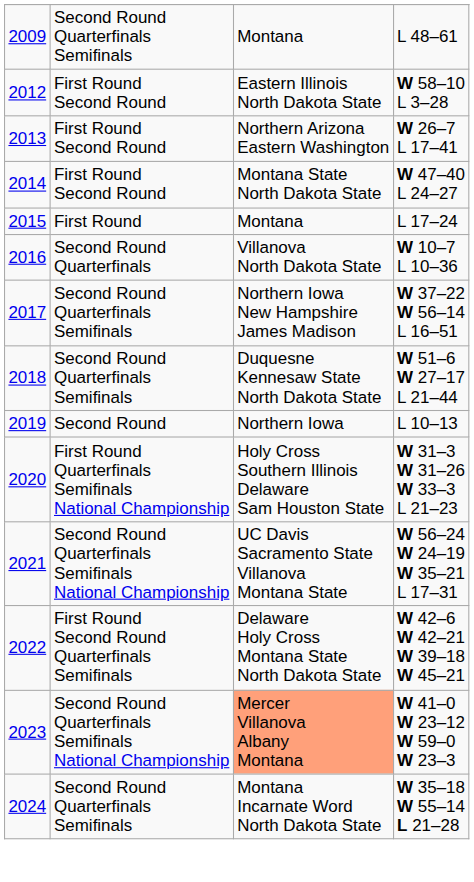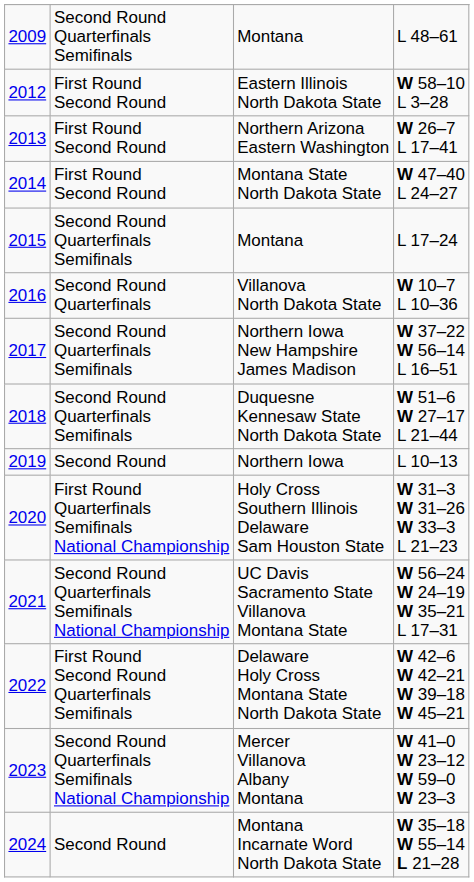 <table class="wikitable">
 <tr>
 </tr>
 <tr>
 <td><a href='#'>2009</a></td>
 <td>Second Round<br>Quarterfinals<br>Semifinals</td>
 <td>Montana</td>
 <td>L 48–61</td>
 </tr>
 <tr>
 <td><a href='#'>2012</a></td>
 <td>First Round<br>Second Round</td>
 <td>Eastern Illinois<br>North Dakota State</td>
 <td><strong>W</strong> 58–10<br>L 3–28</td>
 </tr>
 <tr>
 <td><a href='#'>2013</a></td>
 <td>First Round<br>Second Round</td>
 <td>Northern Arizona<br>Eastern Washington</td>
 <td><strong>W</strong> 26–7<br>L 17–41</td>
 </tr>
 <tr>
 <td><a href='#'>2014</a></td>
 <td>First Round<br>Second Round</td>
 <td>Montana State<br>North Dakota State</td>
 <td><strong>W</strong> 47–40<br>L 24–27</td>
 </tr>
 <tr>
 <td><a href='#'>2015</a></td>
-<td>First Round</td>
+<td>Second Round<br>Quarterfinals<br>Semifinals<br></td>
 <td>Montana</td>
 <td>L 17–24</td>
 </tr>
 <tr>
 <td><a href='#'>2016</a></td>
 <td>Second Round<br>Quarterfinals</td>
 <td>Villanova<br>North Dakota State</td>
 <td><strong>W</strong> 10–7<br>L 10–36</td>
 </tr>
 <tr>
 <td><a href='#'>2017</a></td>
 <td>Second Round<br>Quarterfinals<br>Semifinals</td>
 <td>Northern Iowa<br>New Hampshire<br>James Madison</td>
 <td><strong>W</strong> 37–22<br><strong>W</strong> 56–14<br>L 16–51</td>
 </tr>
 <tr>
 <td><a href='#'>2018</a></td>
 <td>Second Round<br>Quarterfinals<br>Semifinals</td>
 <td>Duquesne<br>Kennesaw State<br>North Dakota State<br></td>
 <td><strong>W</strong> 51–6 <br><strong>W</strong> 27–17 <br>L 21–44</td>
 </tr>
 <tr>
 <td><a href='#'>2019</a></td>
 <td>Second Round</td>
 <td>Northern Iowa</td>
 <td>L 10–13</td>
 </tr>
 <tr>
 <td><a href='#'>2020</a></td>
 <td>First Round<br>Quarterfinals<br>Semifinals<br><a href='#'>National Championship</a></td>
 <td>Holy Cross<br>Southern Illinois<br>Delaware<br>Sam Houston State</td>
 <td><strong>W</strong> 31–3 <br><strong>W</strong> 31–26 <br><strong>W</strong> 33–3 <br>L 21–23</td>
 </tr>
 <tr>
 <td><a href='#'>2021</a></td>
 <td>Second Round<br>Quarterfinals<br>Semifinals<br><a href='#'>National Championship</a></td>
 <td>UC Davis<br>Sacramento State<br>Villanova<br>Montana State</td>
 <td><strong>W</strong> 56–24<br><strong>W</strong> 24–19<br><strong>W</strong> 35–21<br>L 17–31</td>
 </tr>
 <tr>
 <td><a href='#'>2022</a></td>
 <td>First Round<br>Second Round<br>Quarterfinals<br>Semifinals</td>
 <td>Delaware<br>Holy Cross<br>Montana State<br>North Dakota State</td>
 <td><strong>W</strong> 42–6<br><strong>W</strong> 42–21<br><strong>W</strong> 39–18<br><strong>W</strong> 45–21</td>
 </tr>
 <tr>
 <td><a href='#'>2023</a></td>
 <td>Second Round<br>Quarterfinals<br>Semifinals<br><a href='#'>National Championship</a></td>
-<td style="background: lightsalmon;">Mercer<br>Villanova<br>Albany<br>Montana</td>
+<td>Mercer<br>Villanova<br>Albany<br>Montana</td>
 <td><strong>W</strong> 41–0<br><strong>W</strong> 23–12<br><strong>W</strong> 59–0<br><strong>W</strong> 23–3</td>
 </tr>
 <tr>
 <td><a href='#'>2024</a></td>
-<td>Second Round<br>Quarterfinals<br>Semifinals<br></td>
+<td>Second Round</td>
 <td>Montana<br>Incarnate Word<br>North Dakota State</td>
 <td><strong>W</strong> 35–18<br><strong>W</strong> 55–14<br><strong>L</strong> 21–28</td>
 </tr>
 </table>
